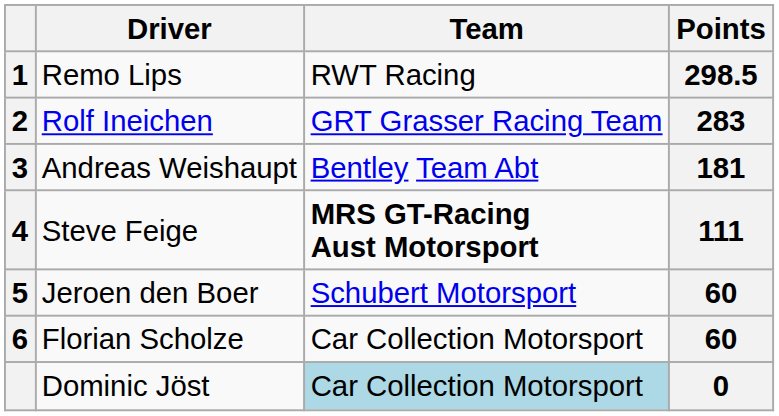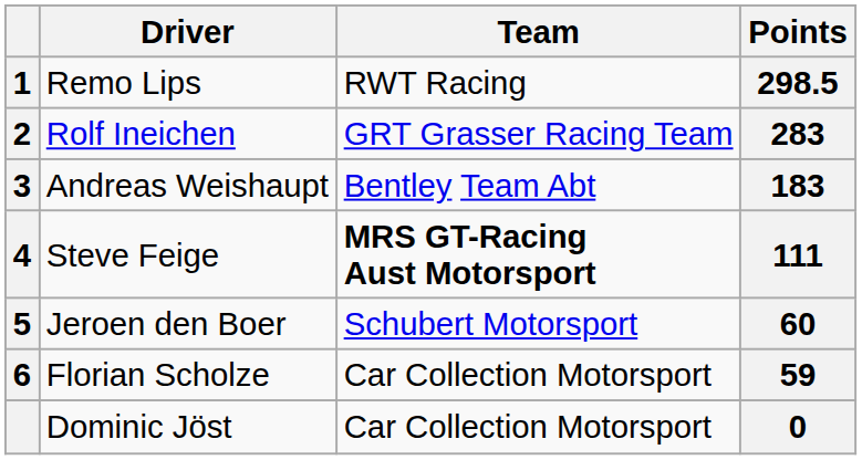 <table class="wikitable" style="font-size: 95%;">
 <tr>
 <th></th>
 <th>Driver</th>
 <th>Team</th>
 <th>Points</th>
 </tr>
 <tr>
 <th>1</th>
 <td> Remo Lips</td>
 <td> RWT Racing</td>
 <th>298.5</th>
 </tr>
 <tr>
 <th>2</th>
 <td> <a href='#'>Rolf Ineichen</a></td>
 <td> <a href='#'>GRT Grasser Racing Team</a></td>
 <th>283</th>
 </tr>
 <tr>
 <th>3</th>
 <td> Andreas Weishaupt</td>
 <td> <a href='#'>Bentley</a> <a href='#'>Team Abt</a></td>
-<th>181</th>
+<th>183</th>
 </tr>
 <tr>
 <th>4</th>
 <td> Steve Feige</td>
 <td><strong> MRS GT-Racing<br> Aust Motorsport</strong></td>
 <th>111</th>
 </tr>
 <tr>
 <th>5</th>
 <td> Jeroen den Boer</td>
 <td> <a href='#'>Schubert Motorsport</a></td>
 <th>60</th>
 </tr>
 <tr>
 <th>6</th>
 <td> Florian Scholze</td>
 <td> Car Collection Motorsport</td>
-<th>60</th>
+<th>59</th>
 </tr>
 <tr>
 <th></th>
 <td> Dominic Jöst</td>
-<td style="background: lightblue;"> Car Collection Motorsport</td>
+<td> Car Collection Motorsport</td>
 <th>0</th>
 </tr>
 </table>
